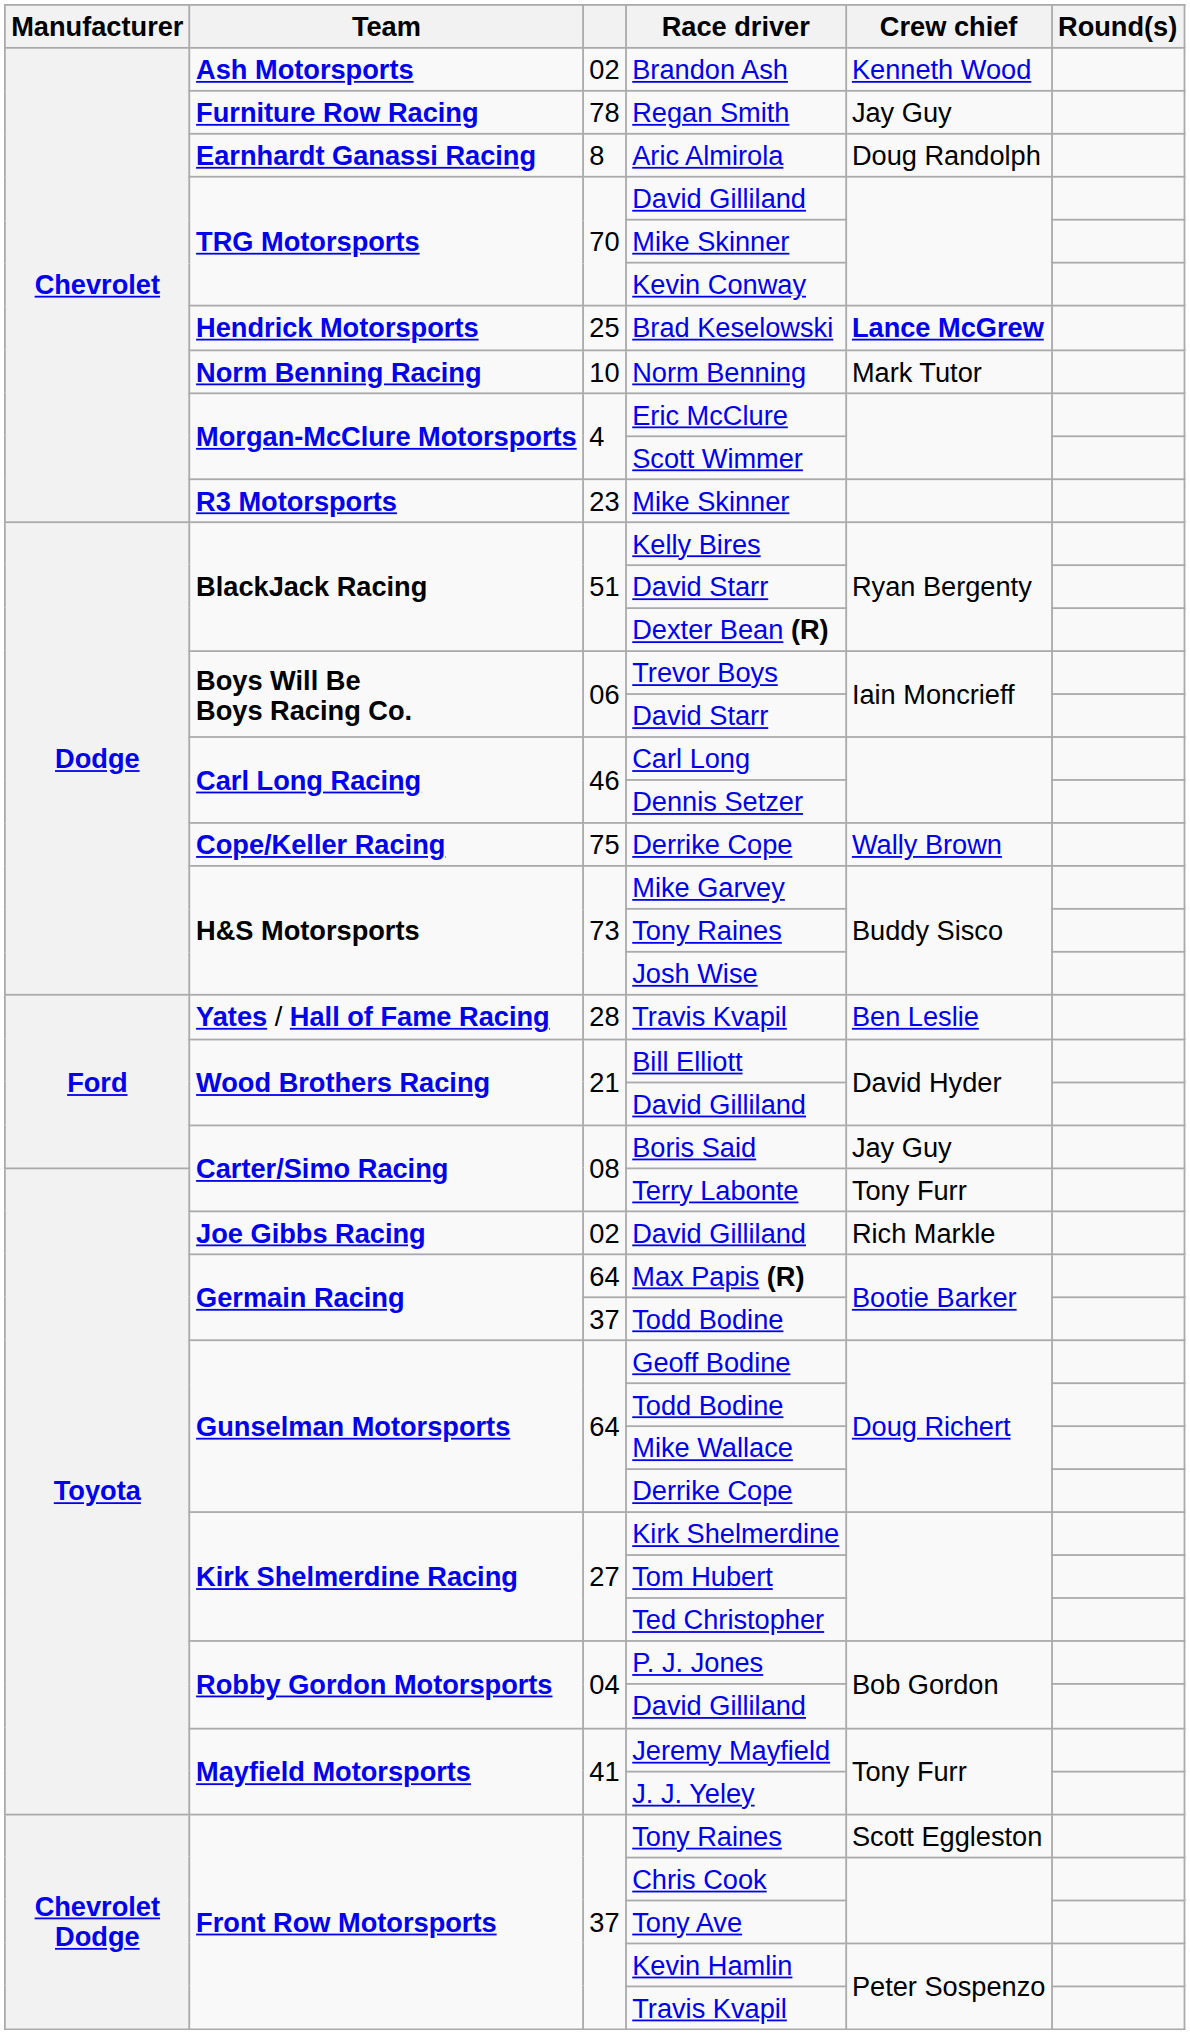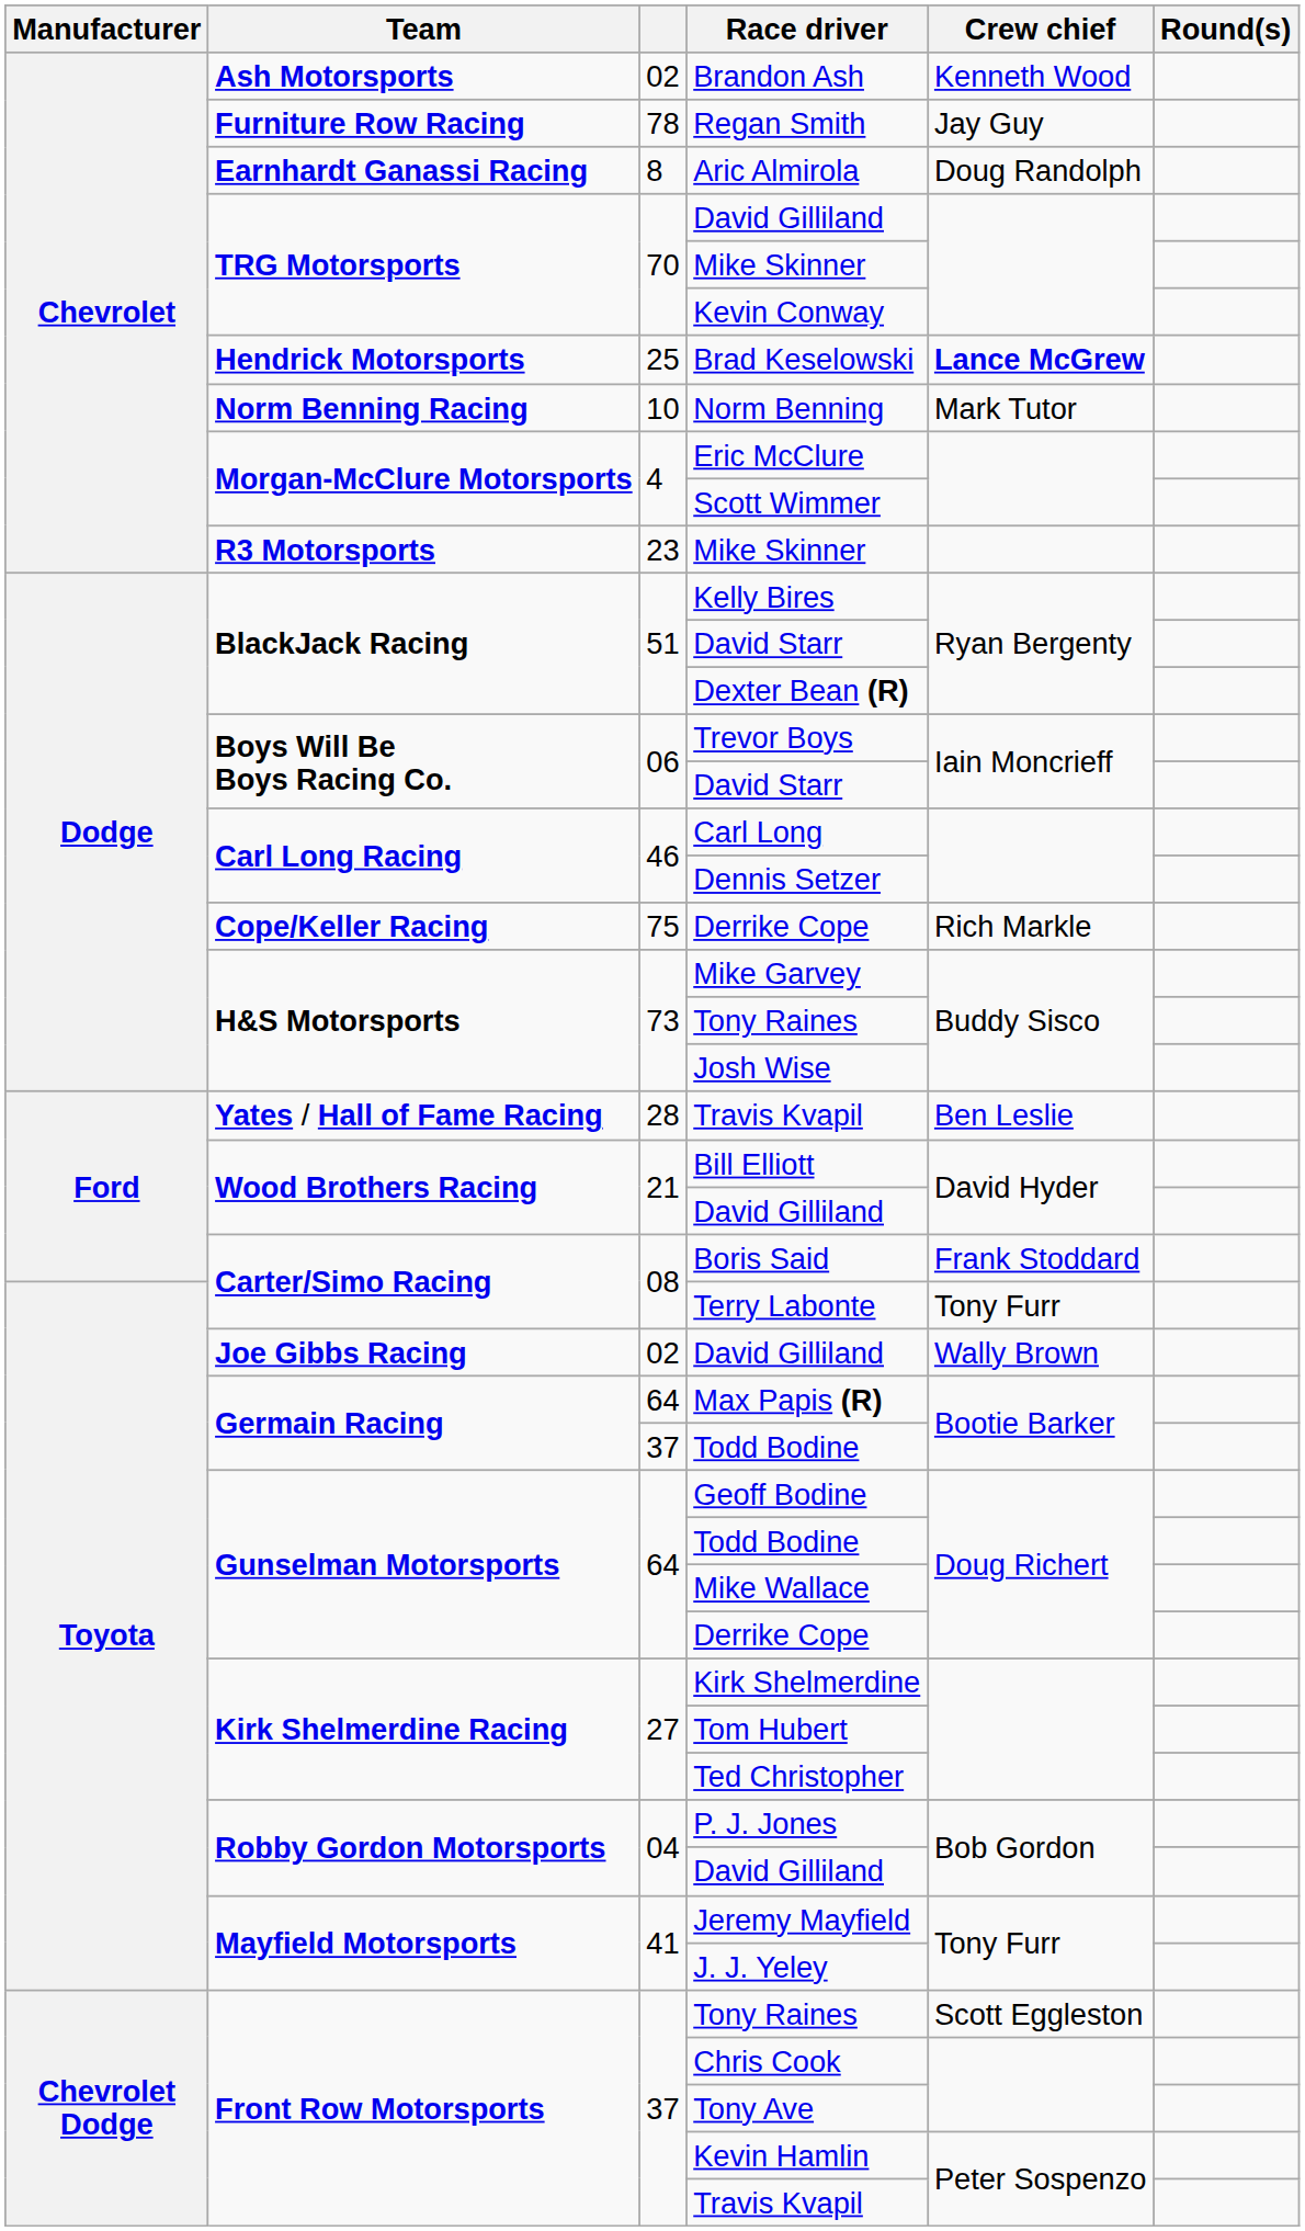 <table class="wikitable" style="font-size: 95%;">
 <tr>
 <th>Manufacturer</th>
 <th>Team</th>
 <th></th>
 <th>Race driver</th>
 <th>Crew chief</th>
 <th>Round(s)</th>
 </tr>
 <tr>
 <th rowspan=11><a href='#'>Chevrolet</a></th>
 <td><strong><a href='#'>Ash Motorsports</a></strong></td>
 <td>02</td>
 <td><a href='#'>Brandon Ash</a></td>
 <td><a href='#'>Kenneth Wood</a></td>
 <td></td>
 </tr>
 <tr>
 <td><strong><a href='#'>Furniture Row Racing</a></strong></td>
 <td>78</td>
 <td><a href='#'>Regan Smith</a></td>
 <td>Jay Guy</td>
 <td></td>
 </tr>
 <tr>
 <td><strong><a href='#'>Earnhardt Ganassi Racing</a></strong></td>
 <td>8</td>
 <td><a href='#'>Aric Almirola</a></td>
 <td>Doug Randolph</td>
 <td></td>
 </tr>
 <tr>
 <td rowspan=3><strong><a href='#'>TRG Motorsports</a></strong></td>
 <td rowspan=3>70</td>
 <td><a href='#'>David Gilliland</a></td>
 <td rowspan=3></td>
 <td></td>
 </tr>
 <tr>
 <td><a href='#'>Mike Skinner</a></td>
 <td></td>
 </tr>
 <tr>
 <td><a href='#'>Kevin Conway</a></td>
 <td></td>
 </tr>
 <tr>
 <td><strong><a href='#'>Hendrick Motorsports</a></strong></td>
 <td>25</td>
 <td><a href='#'>Brad Keselowski</a></td>
 <td><strong><a href='#'>Lance McGrew</a></strong></td>
 <td></td>
 </tr>
 <tr>
 <td><strong><a href='#'>Norm Benning Racing</a></strong></td>
 <td>10</td>
 <td><a href='#'>Norm Benning</a></td>
 <td>Mark Tutor</td>
 <td></td>
 </tr>
 <tr>
 <td rowspan=2><strong><a href='#'>Morgan-McClure Motorsports</a></strong></td>
 <td rowspan=2>4</td>
 <td><a href='#'>Eric McClure</a></td>
 <td rowspan=2></td>
 <td></td>
 </tr>
 <tr>
 <td><a href='#'>Scott Wimmer</a></td>
 <td></td>
 </tr>
 <tr>
 <td><strong><a href='#'>R3 Motorsports</a></strong></td>
 <td>23</td>
 <td><a href='#'>Mike Skinner</a></td>
 <td></td>
 <td></td>
 </tr>
 <tr>
 <th rowspan="11"><a href='#'>Dodge</a></th>
 <td rowspan=3><strong>BlackJack Racing</strong></td>
 <td rowspan=3>51</td>
 <td><a href='#'>Kelly Bires</a></td>
 <td rowspan=3>Ryan Bergenty</td>
 <td></td>
 </tr>
 <tr>
 <td><a href='#'>David Starr</a></td>
 <td></td>
 </tr>
 <tr>
 <td><a href='#'>Dexter Bean</a> <strong>(R)</strong></td>
 <td></td>
 </tr>
 <tr>
 <td rowspan=2><strong>Boys Will Be<br>Boys Racing Co.</strong></td>
 <td rowspan=2>06</td>
 <td><a href='#'>Trevor Boys</a></td>
 <td rowspan=2>Iain Moncrieff</td>
 <td></td>
 </tr>
 <tr>
 <td><a href='#'>David Starr</a></td>
 <td></td>
 </tr>
 <tr>
 <td rowspan=2><strong><a href='#'>Carl Long Racing</a></strong></td>
 <td rowspan=2>46</td>
 <td><a href='#'>Carl Long</a></td>
 <td rowspan=2></td>
 <td></td>
 </tr>
 <tr>
 <td><a href='#'>Dennis Setzer</a></td>
 <td></td>
 </tr>
 <tr>
 <td><strong><a href='#'>Cope/Keller Racing</a></strong></td>
 <td>75</td>
 <td><a href='#'>Derrike Cope</a></td>
-<td><a href='#'>Wally Brown</a></td>
+<td>Rich Markle</td>
 <td></td>
 </tr>
 <tr>
 <td rowspan=3><strong>H&S Motorsports</strong></td>
 <td rowspan=3>73</td>
 <td><a href='#'>Mike Garvey</a></td>
 <td rowspan=3>Buddy Sisco</td>
 <td></td>
 </tr>
 <tr>
 <td><a href='#'>Tony Raines</a></td>
 <td></td>
 </tr>
 <tr>
 <td><a href='#'>Josh Wise</a></td>
 <td></td>
 </tr>
 <tr>
 <th rowspan="4"><a href='#'>Ford</a></th>
 <td><strong><a href='#'>Yates</a></strong> / <strong><a href='#'>Hall of Fame Racing</a></strong></td>
 <td>28</td>
 <td><a href='#'>Travis Kvapil</a></td>
 <td><a href='#'>Ben Leslie</a></td>
 <td></td>
 </tr>
 <tr>
 <td rowspan="2"><strong><a href='#'>Wood Brothers Racing</a></strong></td>
 <td rowspan=2>21</td>
 <td><a href='#'>Bill Elliott</a></td>
 <td rowspan=2>David Hyder</td>
 <td></td>
 </tr>
 <tr>
 <td><a href='#'>David Gilliland</a></td>
 <td></td>
 </tr>
 <tr>
 <td rowspan="2"><strong><a href='#'>Carter/Simo Racing</a></strong></td>
 <td rowspan=2>08</td>
 <td><a href='#'>Boris Said</a></td>
-<td>Jay Guy</td>
+<td><a href='#'>Frank Stoddard</a></td>
 <td></td>
 </tr>
 <tr>
 <th rowspan="15"><a href='#'>Toyota</a></th>
 <td><a href='#'>Terry Labonte</a></td>
 <td>Tony Furr</td>
 <td></td>
 </tr>
 <tr>
 <td><strong><a href='#'>Joe Gibbs Racing</a></strong></td>
 <td>02</td>
 <td><a href='#'>David Gilliland</a></td>
-<td>Rich Markle</td>
+<td><a href='#'>Wally Brown</a></td>
 <td></td>
 </tr>
 <tr>
 <td rowspan="2"><strong><a href='#'>Germain Racing</a></strong></td>
 <td>64</td>
 <td><a href='#'>Max Papis</a> <strong>(R)</strong></td>
 <td rowspan=2><a href='#'>Bootie Barker</a></td>
 <td></td>
 </tr>
 <tr>
 <td>37</td>
 <td><a href='#'>Todd Bodine</a></td>
 <td></td>
 </tr>
 <tr>
 <td rowspan="4"><strong><a href='#'>Gunselman Motorsports</a></strong></td>
 <td rowspan=4>64</td>
 <td><a href='#'>Geoff Bodine</a></td>
 <td rowspan=4><a href='#'>Doug Richert</a></td>
 <td></td>
 </tr>
 <tr>
 <td><a href='#'>Todd Bodine</a></td>
 <td></td>
 </tr>
 <tr>
 <td><a href='#'>Mike Wallace</a></td>
 <td></td>
 </tr>
 <tr>
 <td><a href='#'>Derrike Cope</a></td>
 <td></td>
 </tr>
 <tr>
 <td rowspan="3"><strong><a href='#'>Kirk Shelmerdine Racing</a></strong></td>
 <td rowspan=3>27</td>
 <td><a href='#'>Kirk Shelmerdine</a></td>
 <td rowspan=3></td>
 <td></td>
 </tr>
 <tr>
 <td><a href='#'>Tom Hubert</a></td>
 <td></td>
 </tr>
 <tr>
 <td><a href='#'>Ted Christopher</a></td>
 <td></td>
 </tr>
 <tr>
 <td rowspan="2"><strong><a href='#'>Robby Gordon Motorsports</a></strong></td>
 <td rowspan=2>04</td>
 <td><a href='#'>P. J. Jones</a></td>
 <td rowspan=2>Bob Gordon</td>
 <td></td>
 </tr>
 <tr>
 <td><a href='#'>David Gilliland</a></td>
 <td></td>
 </tr>
 <tr>
 <td rowspan="2"><strong><a href='#'>Mayfield Motorsports</a></strong></td>
 <td rowspan=2>41</td>
 <td><a href='#'>Jeremy Mayfield</a></td>
 <td rowspan=2>Tony Furr</td>
 <td></td>
 </tr>
 <tr>
 <td><a href='#'>J. J. Yeley</a></td>
 <td></td>
 </tr>
 <tr>
 <th rowspan=5><a href='#'>Chevrolet</a><br><a href='#'>Dodge</a></th>
 <td rowspan="5"><strong><a href='#'>Front Row Motorsports</a></strong></td>
 <td rowspan=5>37</td>
 <td><a href='#'>Tony Raines</a></td>
 <td>Scott Eggleston</td>
 <td></td>
 </tr>
 <tr>
 <td><a href='#'>Chris Cook</a></td>
 <td rowspan=2></td>
 <td></td>
 </tr>
 <tr>
 <td><a href='#'>Tony Ave</a></td>
 <td></td>
 </tr>
 <tr>
 <td><a href='#'>Kevin Hamlin</a></td>
 <td rowspan=2>Peter Sospenzo</td>
 <td></td>
 </tr>
 <tr>
 <td><a href='#'>Travis Kvapil</a></td>
 <td></td>
 </tr>
 </table>
